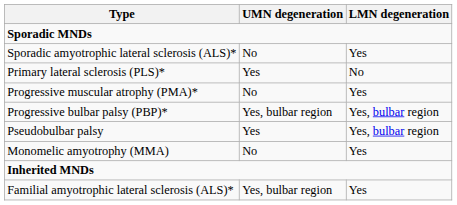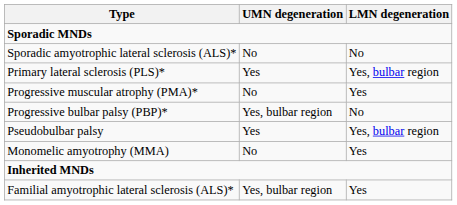 <table class="wikitable">
 <tr>
 <th>Type</th>
 <th>UMN degeneration</th>
 <th>LMN degeneration</th>
 </tr>
 <tr>
 <td colspan="3"><strong>Sporadic MNDs</strong></td>
 </tr>
 <tr>
 <td>Sporadic amyotrophic lateral sclerosis (ALS)*</td>
 <td>No</td>
-<td>Yes</td>
+<td>No</td>
 </tr>
 <tr>
 <td>Primary lateral sclerosis (PLS)*</td>
 <td>Yes</td>
-<td>No</td>
+<td>Yes, <a href='#'>bulbar</a> region</td>
 </tr>
 <tr>
 <td>Progressive muscular atrophy (PMA)*</td>
 <td>No</td>
 <td>Yes</td>
 </tr>
 <tr>
 <td>Progressive bulbar palsy (PBP)*</td>
 <td>Yes, bulbar region</td>
-<td>Yes, <a href='#'>bulbar</a> region</td>
+<td>No</td>
 </tr>
 <tr>
 <td>Pseudobulbar palsy</td>
 <td>Yes</td>
 <td>Yes, <a href='#'>bulbar</a> region</td>
 </tr>
 <tr>
 <td>Monomelic amyotrophy (MMA)</td>
 <td>No</td>
 <td>Yes</td>
 </tr>
 <tr>
 <td colspan="3"><strong>Inherited MNDs</strong></td>
 </tr>
 <tr>
 <td>Familial amyotrophic lateral sclerosis (ALS)*</td>
 <td>Yes, bulbar region</td>
 <td>Yes</td>
 </tr>
 </table>
